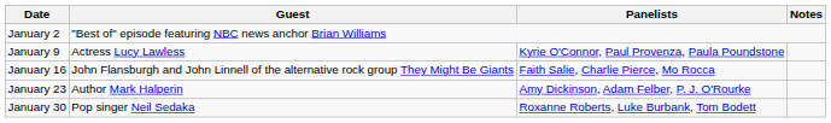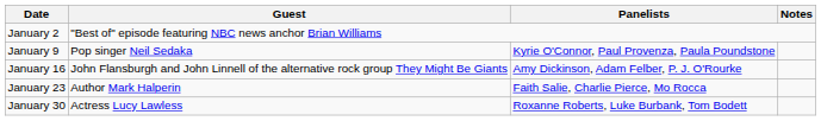 <table class="wikitable">
 <tr>
 <th>Date</th>
 <th>Guest</th>
 <th>Panelists</th>
 <th>Notes</th>
 </tr>
 <tr>
 <td>January 2</td>
 <td colspan=3>"Best of" episode featuring <a href='#'>NBC</a> news anchor <a href='#'>Brian Williams</a></td>
 </tr>
 <tr>
 <td>January 9</td>
-<td>Actress <a href='#'>Lucy Lawless</a></td>
+<td>Pop singer <a href='#'>Neil Sedaka</a></td>
 <td><a href='#'>Kyrie O'Connor</a>, <a href='#'>Paul Provenza</a>, <a href='#'>Paula Poundstone</a></td>
 <td></td>
 </tr>
 <tr>
 <td>January 16</td>
 <td>John Flansburgh and John Linnell of the alternative rock group <a href='#'>They Might Be Giants</a></td>
-<td><a href='#'>Faith Salie</a>, <a href='#'>Charlie Pierce</a>, <a href='#'>Mo Rocca</a></td>
+<td><a href='#'>Amy Dickinson</a>, <a href='#'>Adam Felber</a>, <a href='#'>P. J. O'Rourke</a></td>
 <td></td>
 </tr>
 <tr>
 <td>January 23</td>
 <td>Author <a href='#'>Mark Halperin</a></td>
-<td><a href='#'>Amy Dickinson</a>, <a href='#'>Adam Felber</a>, <a href='#'>P. J. O'Rourke</a></td>
+<td><a href='#'>Faith Salie</a>, <a href='#'>Charlie Pierce</a>, <a href='#'>Mo Rocca</a></td>
 <td></td>
 </tr>
 <tr>
 <td>January 30</td>
-<td>Pop singer <a href='#'>Neil Sedaka</a></td>
+<td>Actress <a href='#'>Lucy Lawless</a></td>
 <td><a href='#'>Roxanne Roberts</a>, <a href='#'>Luke Burbank</a>, <a href='#'>Tom Bodett</a></td>
 <td></td>
 </tr>
 </table>
